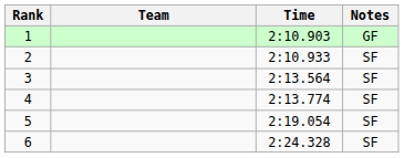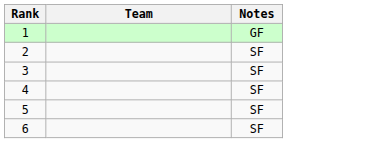 <table class=wikitable style="text-align:center">
 <tr>
 <th width=40>Rank</th>
 <th width=200>Team</th>
-<th width=80>Time</th>
 <th width=50>Notes</th>
 </tr>
 <tr bgcolor="#ccffcc">
 <td>1</td>
 <td align=left></td>
-<td>2:10.903</td>
 <td>GF</td>
 </tr>
 <tr>
 <td>2</td>
 <td align=left></td>
-<td>2:10.933</td>
 <td>SF</td>
 </tr>
 <tr>
 <td>3</td>
 <td align=left></td>
-<td>2:13.564</td>
 <td>SF</td>
 </tr>
 <tr>
 <td>4</td>
 <td align=left></td>
-<td>2:13.774</td>
 <td>SF</td>
 </tr>
 <tr>
 <td>5</td>
 <td align=left></td>
-<td>2:19.054</td>
 <td>SF</td>
 </tr>
 <tr>
 <td>6</td>
 <td align=left></td>
-<td>2:24.328</td>
 <td>SF</td>
 </tr>
 </table>
